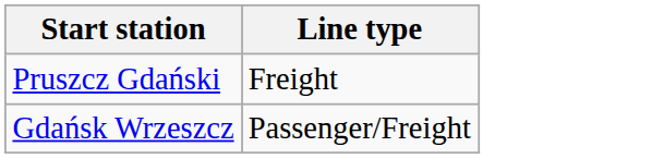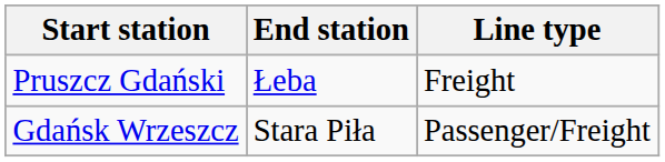 <table class="wikitable">
 <tr>
 <th>Start station</th>
+<th>End station</th>
 <th>Line type</th>
 </tr>
 <tr>
 <td><a href='#'>Pruszcz Gdański</a></td>
+<td><a href='#'>Łeba</a></td>
 <td>Freight</td>
 </tr>
 <tr>
 <td><a href='#'>Gdańsk Wrzeszcz</a></td>
+<td>Stara Piła</td>
 <td>Passenger/Freight</td>
 </tr>
 </table>
